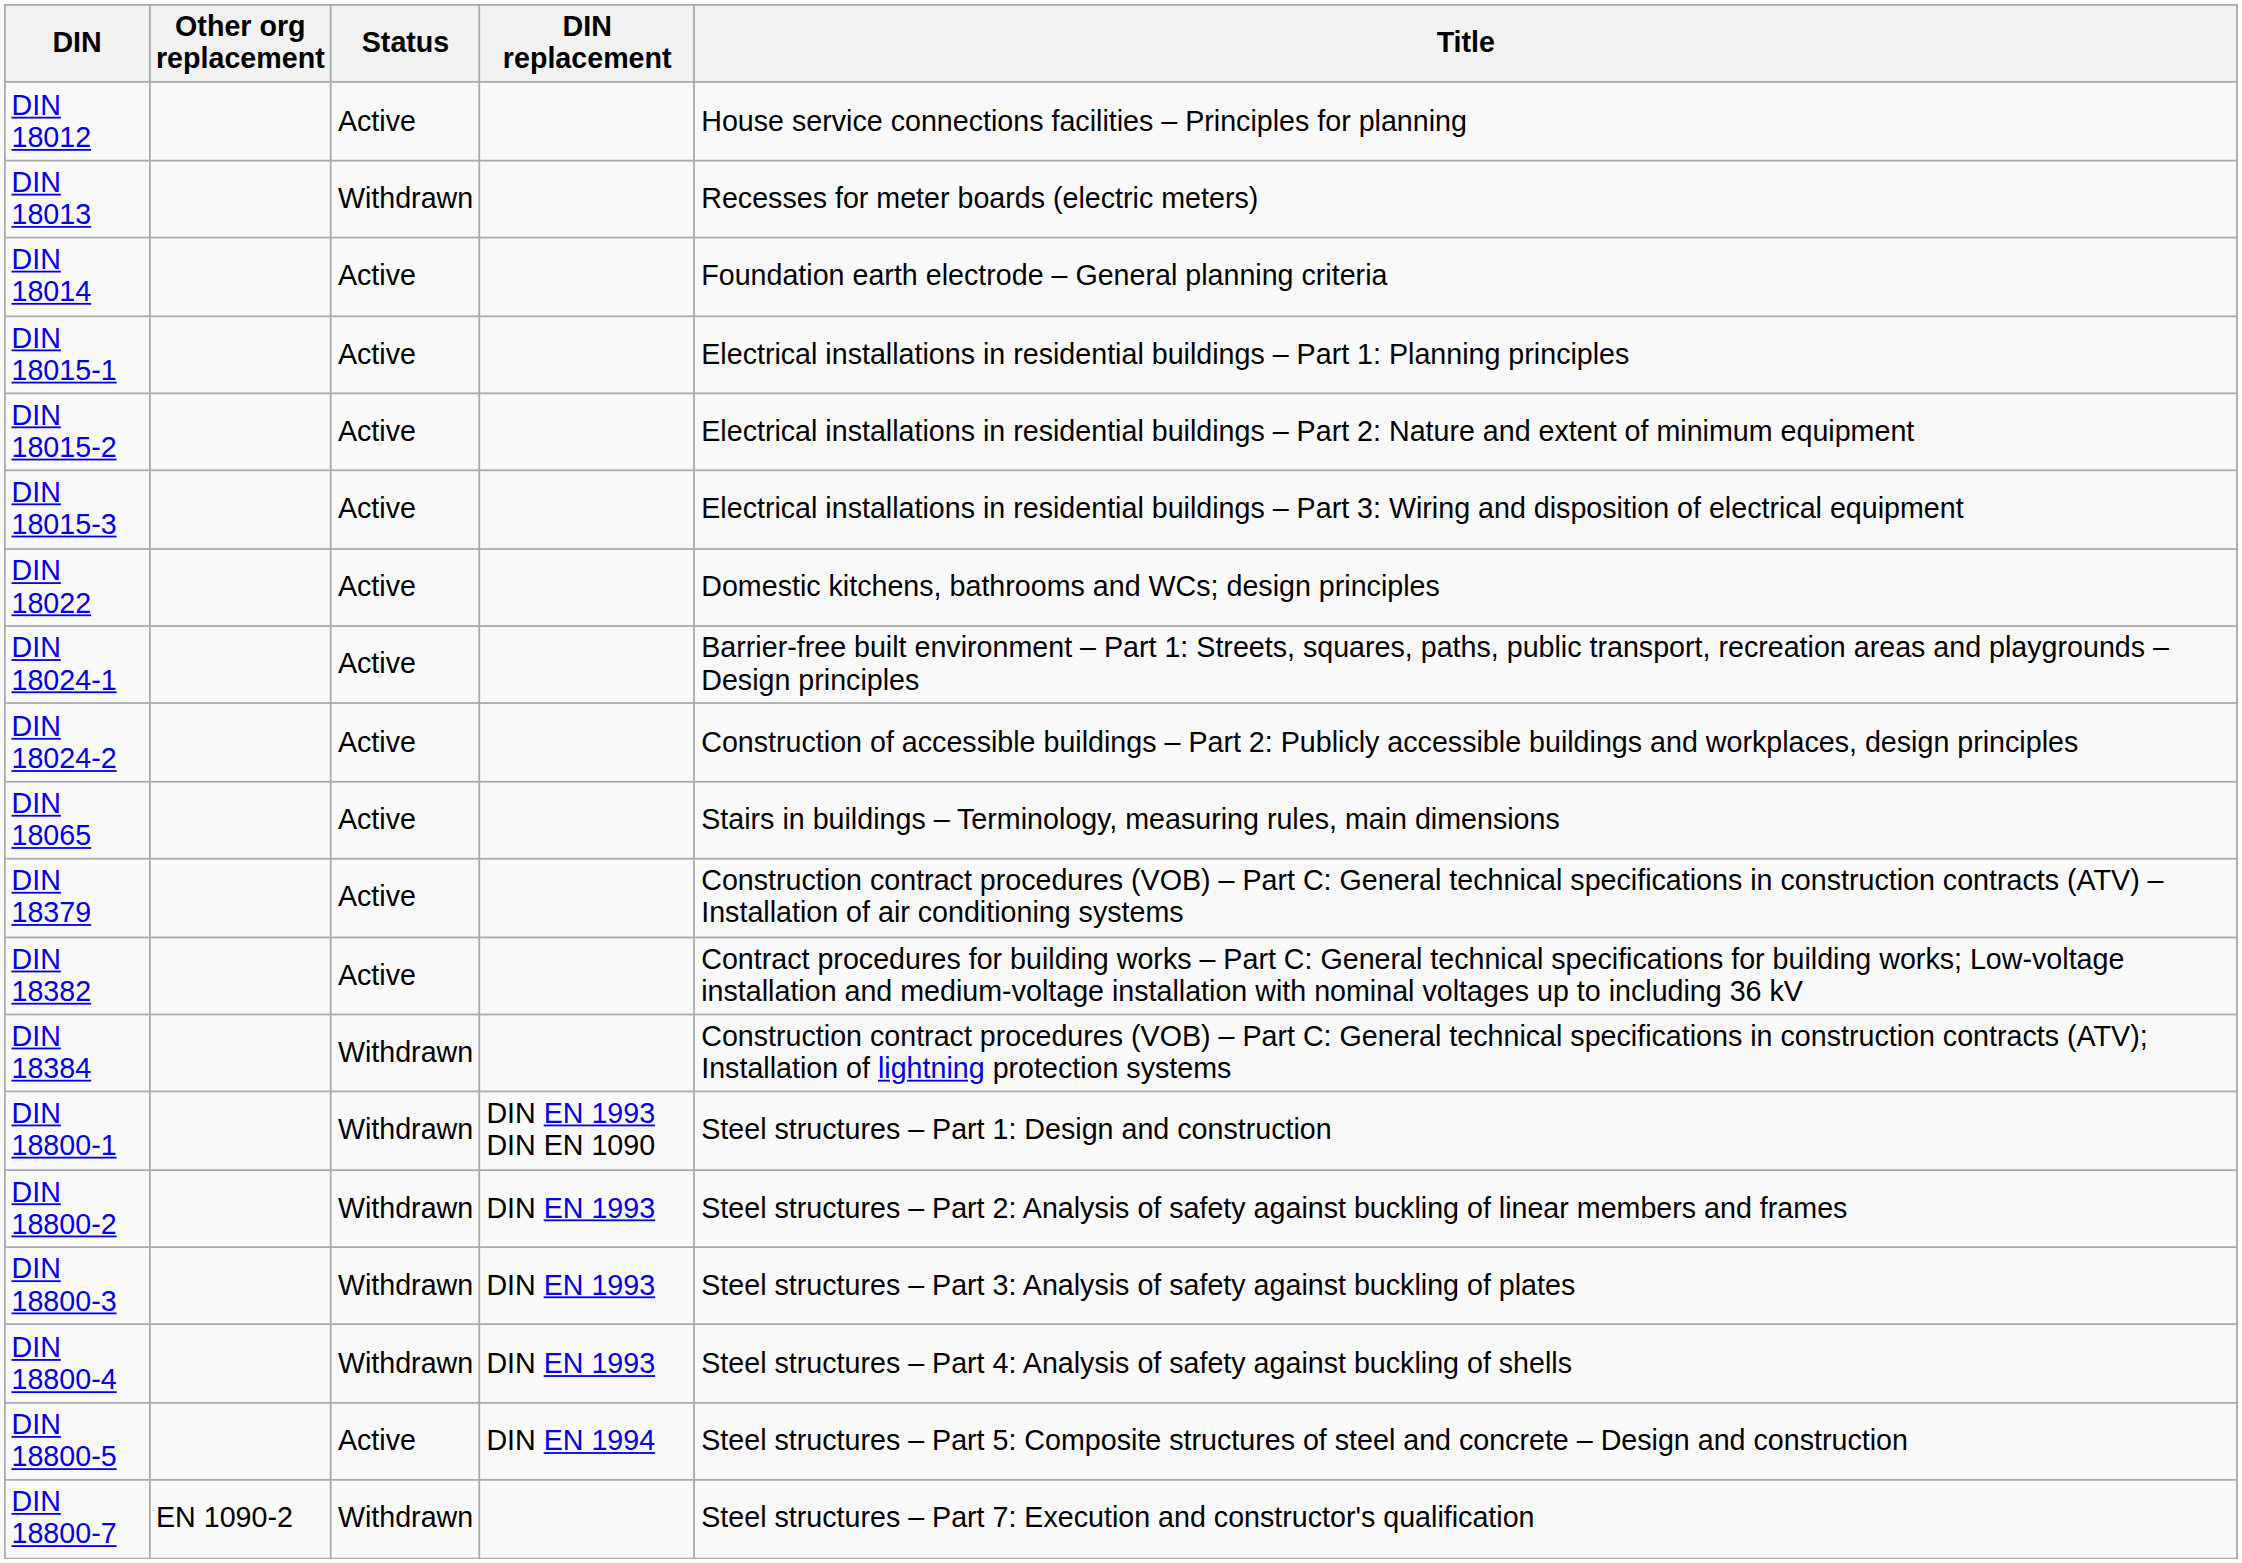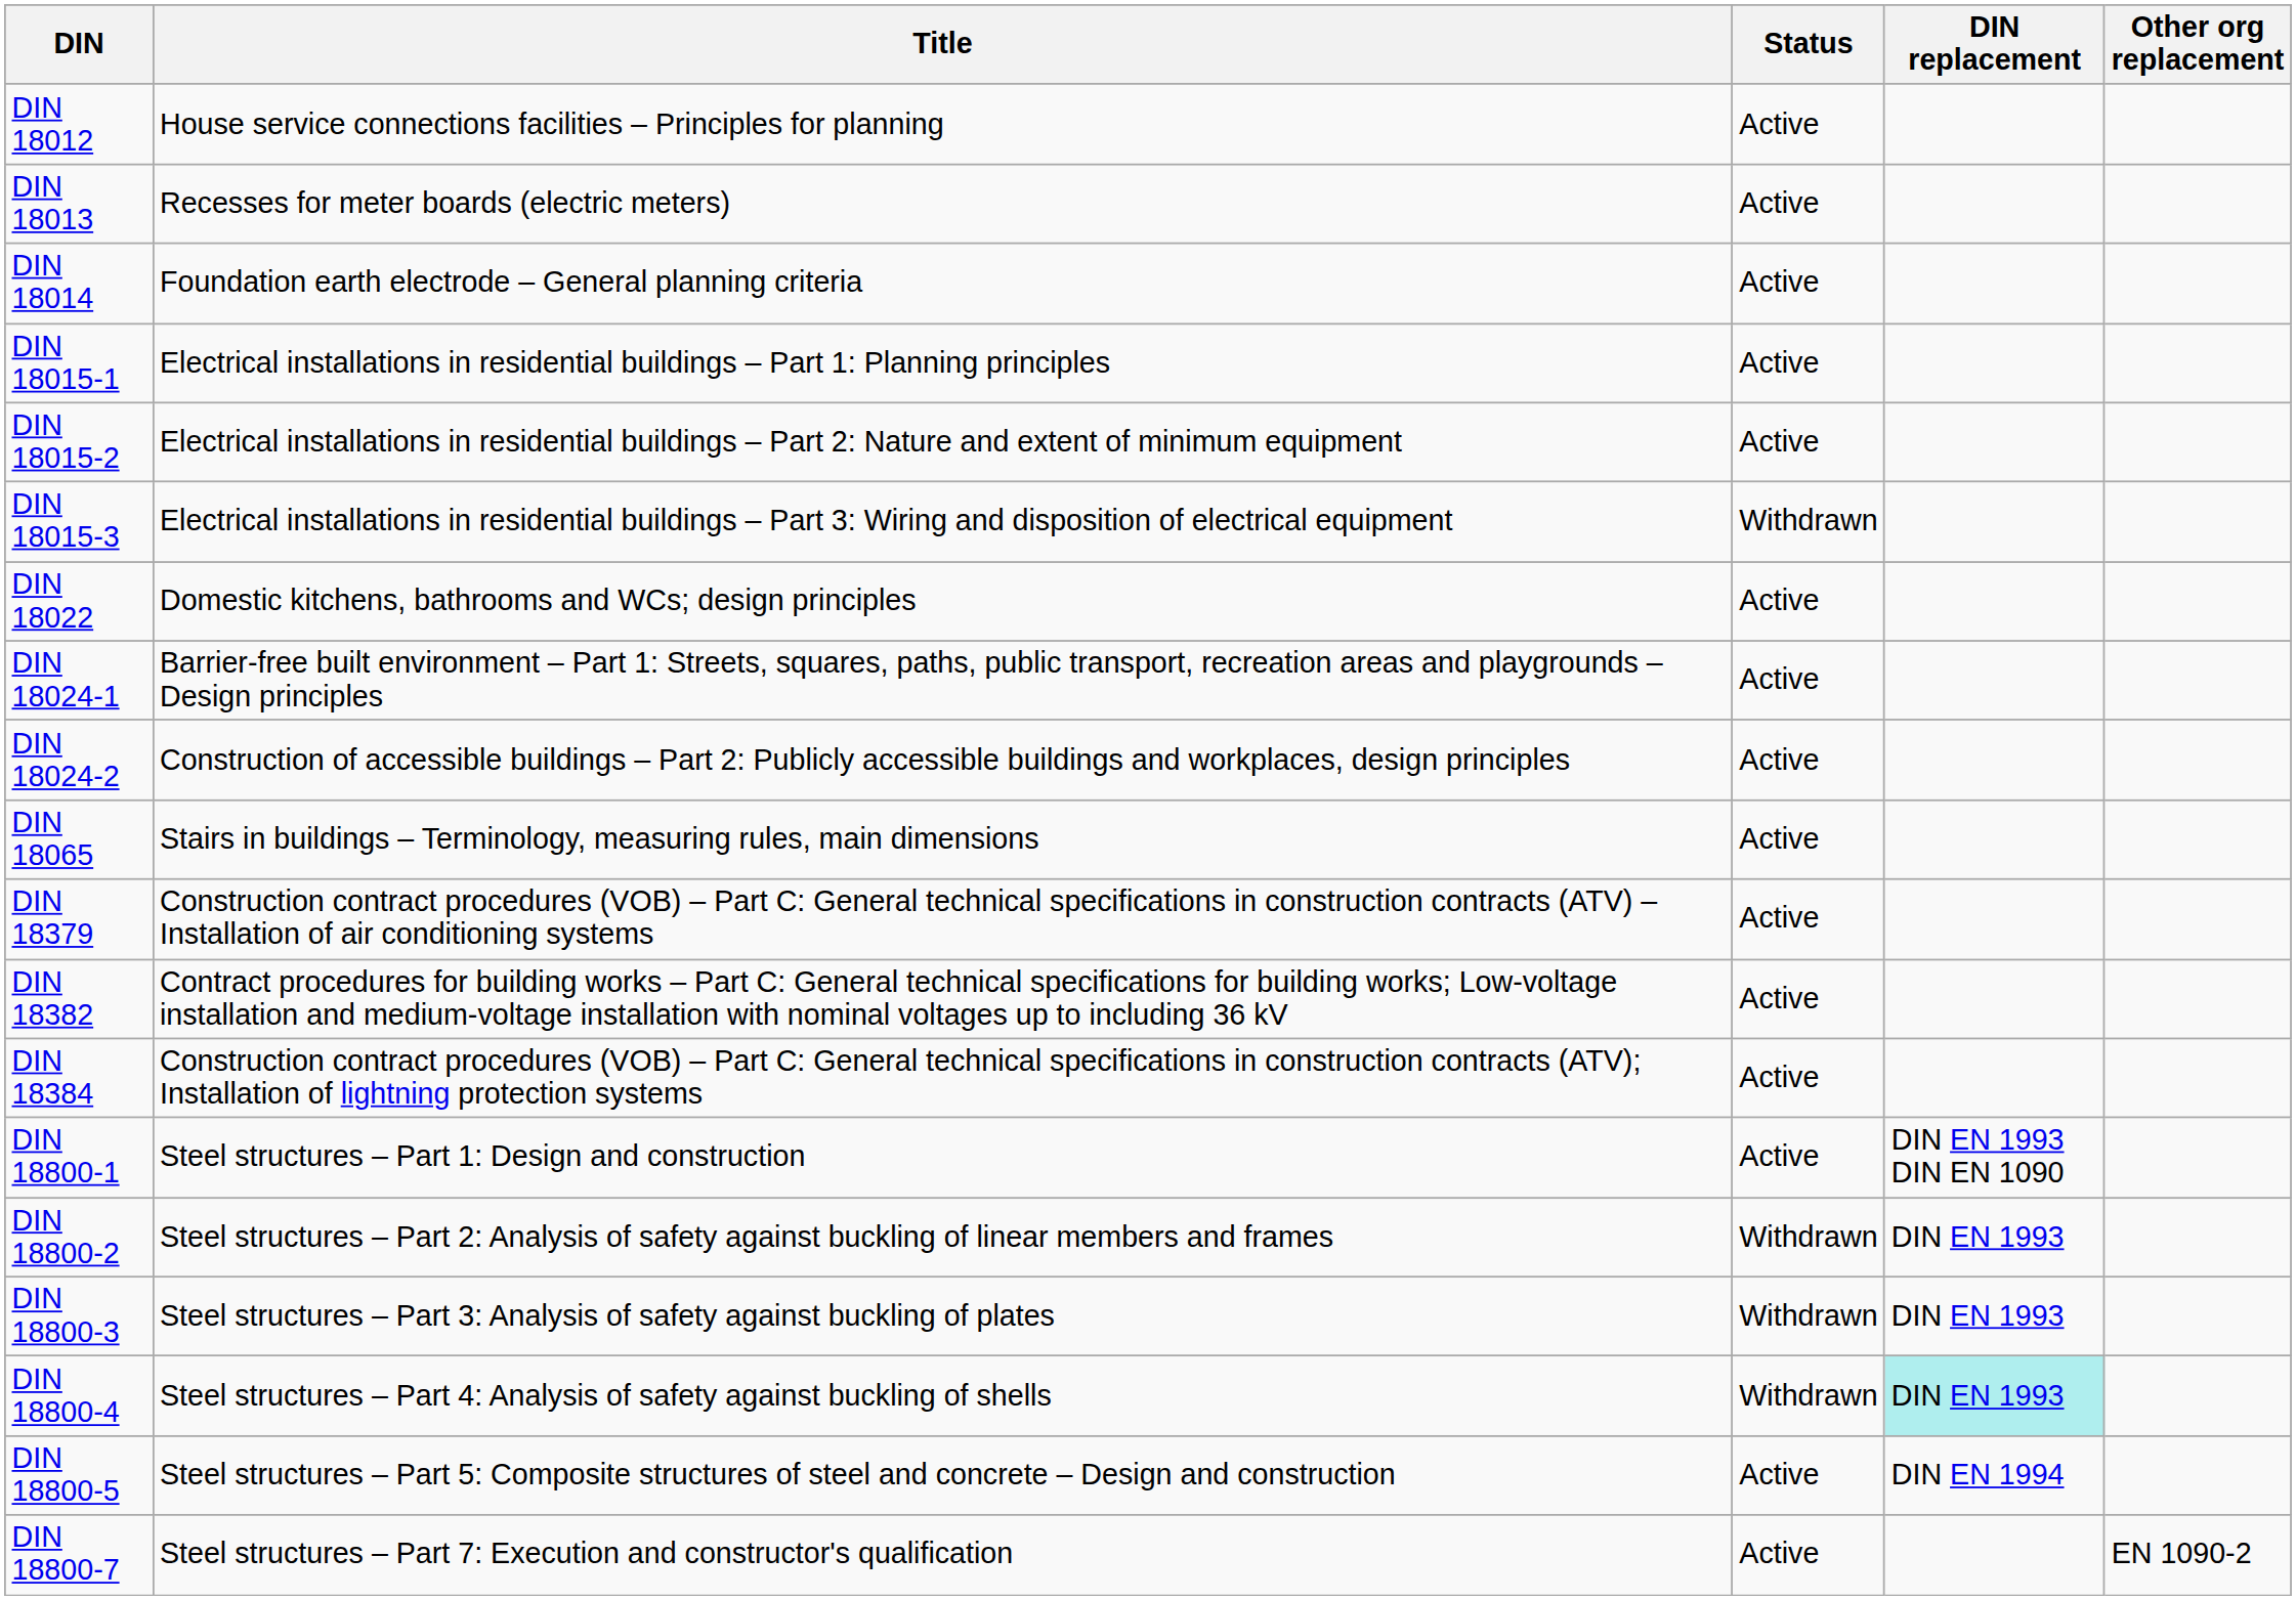 <table class="wikitable sortable">
 <tr>
 <th>DIN</th>
-<th>Other org<br>replacement</th>
+<th>Title</th>
 <th>Status</th>
 <th>DIN replacement</th>
-<th>Title</th>
+<th>Other org<br>replacement</th>
 </tr>
 <tr>
 <td><a href='#'>DIN 18012</a></td>
-<td></td>
+<td>House service connections facilities – Principles for planning</td>
 <td>Active</td>
 <td></td>
-<td>House service connections facilities – Principles for planning</td>
+<td></td>
 </tr>
 <tr>
 <td><a href='#'>DIN 18013</a></td>
+<td>Recesses for meter boards (electric meters)</td>
+<td>Active</td>
 <td></td>
-<td>Withdrawn</td>
 <td></td>
-<td>Recesses for meter boards (electric meters)</td>
 </tr>
 <tr>
 <td><a href='#'>DIN 18014</a></td>
-<td></td>
+<td>Foundation earth electrode – General planning criteria</td>
 <td>Active</td>
 <td></td>
-<td>Foundation earth electrode – General planning criteria</td>
+<td></td>
 </tr>
 <tr>
 <td><a href='#'>DIN 18015-1</a></td>
-<td></td>
+<td>Electrical installations in residential buildings – Part 1: Planning principles</td>
 <td>Active</td>
 <td></td>
-<td>Electrical installations in residential buildings – Part 1: Planning principles</td>
+<td></td>
 </tr>
 <tr>
 <td><a href='#'>DIN 18015-2</a></td>
-<td></td>
+<td>Electrical installations in residential buildings – Part 2: Nature and extent of minimum equipment</td>
 <td>Active</td>
 <td></td>
-<td>Electrical installations in residential buildings – Part 2: Nature and extent of minimum equipment</td>
+<td></td>
 </tr>
 <tr>
 <td><a href='#'>DIN 18015-3</a></td>
+<td>Electrical installations in residential buildings – Part 3: Wiring and disposition of electrical equipment</td>
+<td>Withdrawn</td>
 <td></td>
-<td>Active</td>
 <td></td>
-<td>Electrical installations in residential buildings – Part 3: Wiring and disposition of electrical equipment</td>
 </tr>
 <tr>
 <td><a href='#'>DIN 18022</a></td>
-<td></td>
+<td>Domestic kitchens, bathrooms and WCs; design principles</td>
 <td>Active</td>
 <td></td>
-<td>Domestic kitchens, bathrooms and WCs; design principles</td>
+<td></td>
 </tr>
 <tr>
 <td><a href='#'>DIN 18024-1</a></td>
-<td></td>
+<td>Barrier-free built environment – Part 1: Streets, squares, paths, public transport, recreation areas and playgrounds – Design principles</td>
 <td>Active</td>
 <td></td>
-<td>Barrier-free built environment – Part 1: Streets, squares, paths, public transport, recreation areas and playgrounds – Design principles</td>
+<td></td>
 </tr>
 <tr>
 <td><a href='#'>DIN 18024-2</a></td>
-<td></td>
+<td>Construction of accessible buildings – Part 2: Publicly accessible buildings and workplaces, design principles</td>
 <td>Active</td>
 <td></td>
-<td>Construction of accessible buildings – Part 2: Publicly accessible buildings and workplaces, design principles</td>
+<td></td>
 </tr>
 <tr>
 <td><a href='#'>DIN 18065</a></td>
-<td></td>
+<td>Stairs in buildings – Terminology, measuring rules, main dimensions</td>
 <td>Active</td>
 <td></td>
-<td>Stairs in buildings – Terminology, measuring rules, main dimensions</td>
+<td></td>
 </tr>
 <tr>
 <td><a href='#'>DIN 18379</a></td>
-<td></td>
+<td>Construction contract procedures (VOB) – Part C: General technical specifications in construction contracts (ATV) – Installation of air conditioning systems</td>
 <td>Active</td>
 <td></td>
-<td>Construction contract procedures (VOB) – Part C: General technical specifications in construction contracts (ATV) – Installation of air conditioning systems</td>
+<td></td>
 </tr>
 <tr>
 <td><a href='#'>DIN 18382</a></td>
-<td></td>
+<td>Contract procedures for building works – Part C: General technical specifications for building works; Low-voltage installation and medium-voltage installation with nominal voltages up to including 36 kV</td>
 <td>Active</td>
 <td></td>
-<td>Contract procedures for building works – Part C: General technical specifications for building works; Low-voltage installation and medium-voltage installation with nominal voltages up to including 36 kV</td>
+<td></td>
 </tr>
 <tr>
 <td><a href='#'>DIN 18384</a></td>
+<td>Construction contract procedures (VOB) – Part C: General technical specifications in construction contracts (ATV); Installation of <a href='#'>lightning</a> protection systems</td>
+<td>Active</td>
 <td></td>
-<td>Withdrawn</td>
 <td></td>
-<td>Construction contract procedures (VOB) – Part C: General technical specifications in construction contracts (ATV); Installation of <a href='#'>lightning</a> protection systems</td>
 </tr>
 <tr>
 <td><a href='#'>DIN 18800-1</a></td>
+<td>Steel structures – Part 1: Design and construction</td>
+<td>Active</td>
+<td>DIN <a href='#'>EN 1993</a><br>DIN EN 1090</td>
 <td></td>
-<td>Withdrawn</td>
-<td>DIN <a href='#'>EN 1993</a><br>DIN EN 1090</td>
-<td>Steel structures – Part 1: Design and construction</td>
 </tr>
 <tr>
 <td><a href='#'>DIN 18800-2</a></td>
-<td></td>
+<td>Steel structures – Part 2: Analysis of safety against buckling of linear members and frames</td>
 <td>Withdrawn</td>
 <td>DIN <a href='#'>EN 1993</a></td>
-<td>Steel structures – Part 2: Analysis of safety against buckling of linear members and frames</td>
+<td></td>
 </tr>
 <tr>
 <td><a href='#'>DIN 18800-3</a></td>
-<td></td>
+<td>Steel structures – Part 3: Analysis of safety against buckling of plates</td>
 <td>Withdrawn</td>
 <td>DIN <a href='#'>EN 1993</a></td>
-<td>Steel structures – Part 3: Analysis of safety against buckling of plates</td>
+<td></td>
 </tr>
 <tr>
 <td><a href='#'>DIN 18800-4</a></td>
+<td>Steel structures – Part 4: Analysis of safety against buckling of shells</td>
+<td>Withdrawn</td>
+<td style="background: paleturquoise;">DIN <a href='#'>EN 1993</a></td>
 <td></td>
-<td>Withdrawn</td>
-<td>DIN <a href='#'>EN 1993</a></td>
-<td>Steel structures – Part 4: Analysis of safety against buckling of shells</td>
 </tr>
 <tr>
 <td><a href='#'>DIN 18800-5</a></td>
-<td></td>
+<td>Steel structures – Part 5: Composite structures of steel and concrete – Design and construction</td>
 <td>Active</td>
 <td>DIN <a href='#'>EN 1994</a></td>
-<td>Steel structures – Part 5: Composite structures of steel and concrete – Design and construction</td>
+<td></td>
 </tr>
 <tr>
 <td><a href='#'>DIN 18800-7</a></td>
+<td>Steel structures – Part 7: Execution and constructor's qualification</td>
+<td>Active</td>
+<td></td>
 <td>EN 1090-2</td>
-<td>Withdrawn</td>
-<td></td>
-<td>Steel structures – Part 7: Execution and constructor's qualification</td>
 </tr>
 </table>
